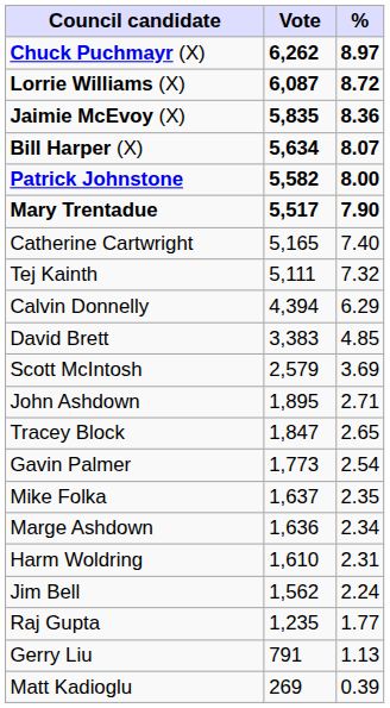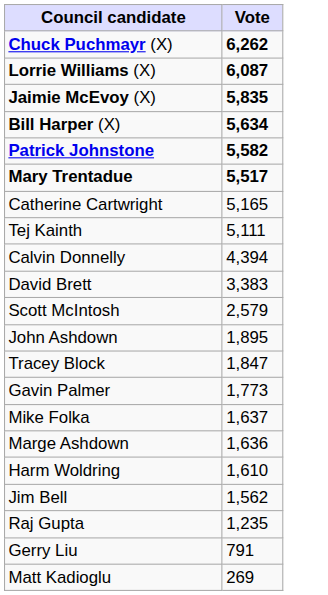 <table class="wikitable">
 <tr>
 <th style="background:#ddf;" width="200px">Council candidate</th>
 <th style="background:#ddf;" width="50px">Vote</th>
-<th style="background:#ddf;" width="30px">%</th>
 </tr>
 <tr>
 <td><strong><a href='#'>Chuck Puchmayr</a></strong> (X)</td>
 <td><strong>6,262</strong></td>
-<td><strong>8.97</strong></td>
 </tr>
 <tr>
 <td><strong>Lorrie Williams</strong> (X)</td>
 <td><strong>6,087</strong></td>
-<td><strong>8.72</strong></td>
 </tr>
 <tr>
 <td><strong>Jaimie McEvoy</strong> (X)</td>
 <td><strong>5,835</strong></td>
-<td><strong>8.36</strong></td>
 </tr>
 <tr>
 <td><strong>Bill Harper</strong> (X)</td>
 <td><strong>5,634</strong></td>
-<td><strong>8.07</strong></td>
 </tr>
 <tr>
 <td><strong><a href='#'>Patrick Johnstone</a></strong></td>
 <td><strong>5,582</strong></td>
-<td><strong>8.00</strong></td>
 </tr>
 <tr>
 <td><strong>Mary Trentadue</strong></td>
 <td><strong>5,517</strong></td>
-<td><strong>7.90</strong></td>
 </tr>
 <tr>
 <td>Catherine Cartwright</td>
 <td>5,165</td>
-<td>7.40</td>
 </tr>
 <tr>
 <td>Tej Kainth</td>
 <td>5,111</td>
-<td>7.32</td>
 </tr>
 <tr>
 <td>Calvin Donnelly</td>
 <td>4,394</td>
-<td>6.29</td>
 </tr>
 <tr>
 <td>David Brett</td>
 <td>3,383</td>
-<td>4.85</td>
 </tr>
 <tr>
 <td>Scott McIntosh</td>
 <td>2,579</td>
-<td>3.69</td>
 </tr>
 <tr>
 <td>John Ashdown</td>
 <td>1,895</td>
-<td>2.71</td>
 </tr>
 <tr>
 <td>Tracey Block</td>
 <td>1,847</td>
-<td>2.65</td>
 </tr>
 <tr>
 <td>Gavin Palmer</td>
 <td>1,773</td>
-<td>2.54</td>
 </tr>
 <tr>
 <td>Mike Folka</td>
 <td>1,637</td>
-<td>2.35</td>
 </tr>
 <tr>
 <td>Marge Ashdown</td>
 <td>1,636</td>
-<td>2.34</td>
 </tr>
 <tr>
 <td>Harm Woldring</td>
 <td>1,610</td>
-<td>2.31</td>
 </tr>
 <tr>
 <td>Jim Bell</td>
 <td>1,562</td>
-<td>2.24</td>
 </tr>
 <tr>
 <td>Raj Gupta</td>
 <td>1,235</td>
-<td>1.77</td>
 </tr>
 <tr>
 <td>Gerry Liu</td>
 <td>791</td>
-<td>1.13</td>
 </tr>
 <tr>
 <td>Matt Kadioglu</td>
 <td>269</td>
-<td>0.39</td>
 </tr>
 </table>
